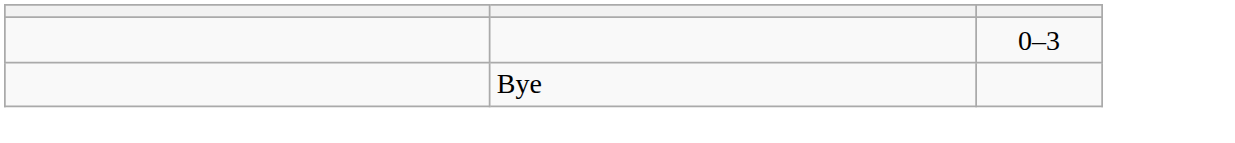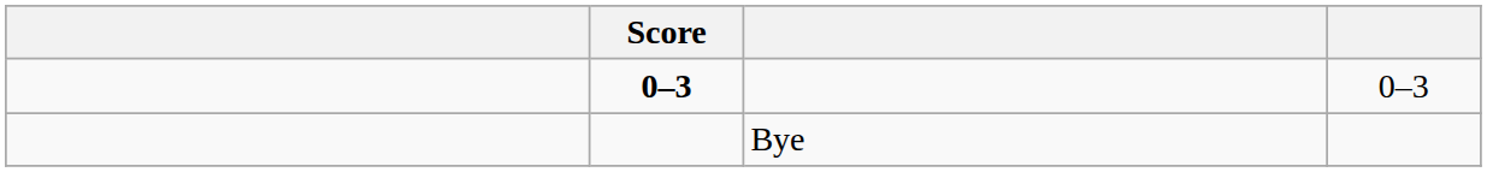 <table class="wikitable" style="text-align: center; ">
 <tr>
 <th align="right" width="270"></th>
+<th width="65">Score</th>
 <th align="left" width="270"></th>
 <th width="65"></th>
 </tr>
 <tr>
 <td align="left"></td>
+<td><strong>0–3</strong></td>
 <td align="left"><strong></strong></td>
 <td>0–3 <strong></strong></td>
 </tr>
 <tr>
 <td align="left"><strong></strong></td>
+<td></td>
 <td align="left">Bye</td>
 <td></td>
 </tr>
 </table>
